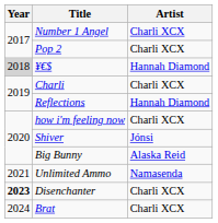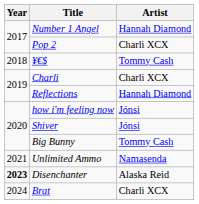 <table class="wikitable sortable plainrowheaders">
 <tr>
 <th>Year</th>
 <th>Title</th>
 <th>Artist</th>
 </tr>
 <tr>
 <td rowspan="2">2017</td>
 <td scope="row"><em><a href='#'>Number 1 Angel</a></em></td>
-<td><a href='#'>Charli XCX</a></td>
+<td><a href='#'>Hannah Diamond</a></td>
 </tr>
 <tr>
 <td scope="row"><em><a href='#'>Pop 2</a></em></td>
 <td>Charli XCX</td>
 </tr>
 <tr>
-<td style="background: lightgrey;">2018</td>
+<td>2018</td>
 <td><em><a href='#'>¥€$</a></em></td>
-<td><a href='#'>Hannah Diamond</a></td>
+<td><a href='#'>Tommy Cash</a></td>
 </tr>
 <tr>
 <td rowspan="2">2019</td>
 <td scope="row"><em><a href='#'>Charli</a></em></td>
 <td>Charli XCX</td>
 </tr>
 <tr>
 <td scope="row"><em><a href='#'>Reflections</a></em></td>
 <td><a href='#'>Hannah Diamond</a></td>
 </tr>
 <tr>
 <td rowspan="3">2020</td>
 <td scope="row"><em><a href='#'>how i'm feeling now</a></em></td>
-<td>Charli XCX</td>
+<td><a href='#'>Jónsi</a></td>
 </tr>
 <tr>
 <td scope="row"><em><a href='#'>Shiver</a></em></td>
 <td><a href='#'>Jónsi</a></td>
 </tr>
 <tr>
 <td><em>Big Bunny</em></td>
-<td><a href='#'>Alaska Reid</a></td>
+<td><a href='#'>Tommy Cash</a></td>
 </tr>
 <tr>
 <td>2021</td>
 <td><em>Unlimited Ammo</em></td>
 <td><a href='#'>Namasenda</a></td>
 </tr>
 <tr>
 <td><strong>2023</strong></td>
 <td><em>Disenchanter</em></td>
-<td>Charli XCX</td>
+<td>Alaska Reid</td>
 </tr>
 <tr>
 <td>2024</td>
 <td><em><a href='#'>Brat</a></em></td>
 <td>Charli XCX</td>
 </tr>
 </table>
